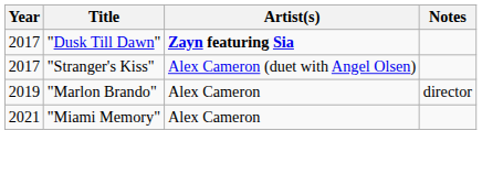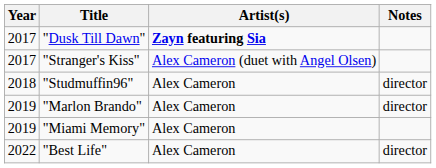 <table class="wikitable sortable">
 <tr>
 <th>Year</th>
 <th>Title</th>
 <th>Artist(s)</th>
 <th>Notes</th>
 </tr>
 <tr>
 <td>2017</td>
 <td>"<a href='#'>Dusk Till Dawn</a>"</td>
 <td><strong><a href='#'>Zayn</a> featuring <a href='#'>Sia</a></strong></td>
 <td></td>
 </tr>
 <tr>
 <td>2017</td>
 <td>"Stranger's Kiss"</td>
 <td><a href='#'>Alex Cameron</a> (duet with <a href='#'>Angel Olsen</a>)</td>
 <td></td>
 </tr>
 <tr>
+<td>2018</td>
+<td>"Studmuffin96"</td>
+<td>Alex Cameron</td>
+<td>director</td>
+</tr>
+<tr>
 <td>2019</td>
 <td>"Marlon Brando"</td>
 <td>Alex Cameron</td>
 <td>director</td>
 </tr>
 <tr>
-<td>2021</td>
+<td>2019</td>
 <td>"Miami Memory"</td>
 <td>Alex Cameron</td>
 <td></td>
 </tr>
+<tr>
+<td>2022</td>
+<td>"Best Life"</td>
+<td>Alex Cameron</td>
+<td>director</td>
+</tr>
 </table>
